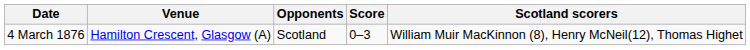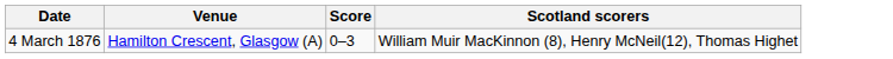 <table class="wikitable">
 <tr>
 <th>Date</th>
 <th>Venue</th>
-<th>Opponents</th>
 <th>Score</th>
 <th>Scotland scorers</th>
 </tr>
 <tr>
 <td>4 March 1876</td>
 <td><a href='#'>Hamilton Crescent</a>, <a href='#'>Glasgow</a> (A)</td>
-<td> Scotland</td>
 <td>0–3</td>
 <td>William Muir MacKinnon (8), Henry McNeil(12), Thomas Highet</td>
 </tr>
 </table>
